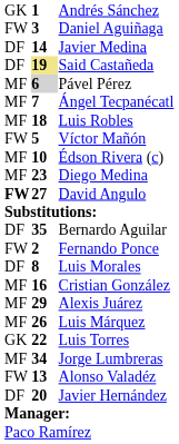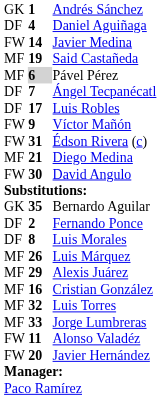 <table style="font-size:90%" cellspacing=0 cellpadding=0 align=center>
 <tr>
 <th width=25></th>
 <th width=25></th>
 </tr>
 <tr>
 <td>GK</td>
 <td><strong>1</strong></td>
 <td> <a href='#'>Andrés Sánchez</a></td>
 </tr>
 <tr>
-<td>FW</td>
-<td><strong>3</strong></td>
+<td>DF</td>
+<td><strong>4</strong></td>
 <td> <a href='#'>Daniel Aguiñaga</a></td>
 <td></td>
 <td></td>
 </tr>
 <tr>
-<td>DF</td>
+<td>FW</td>
 <td><strong>14</strong></td>
 <td> <a href='#'>Javier Medina</a></td>
 <td></td>
 <td></td>
 </tr>
 <tr>
-<td>DF</td>
-<td style="background: khaki;"><strong>19</strong></td>
+<td>MF</td>
+<td><strong>19</strong></td>
 <td> <a href='#'>Said Castañeda</a></td>
 <td></td>
 </tr>
 <tr>
 <td>MF</td>
 <td style="background: lightgrey;"><strong>6</strong></td>
 <td> Pável Pérez</td>
 </tr>
 <tr>
-<td>MF</td>
+<td>DF</td>
 <td><strong>7</strong></td>
 <td> <a href='#'>Ángel Tecpanécatl</a></td>
 <td></td>
 </tr>
 <tr>
-<td>MF</td>
-<td><strong>18</strong></td>
+<td>DF</td>
+<td><strong>17</strong></td>
 <td> <a href='#'>Luis Robles</a></td>
 </tr>
 <tr>
 <td>FW</td>
-<td><strong>5</strong></td>
+<td><strong>9</strong></td>
 <td> <a href='#'>Víctor Mañón</a></td>
 </tr>
 <tr>
-<td>MF</td>
-<td><strong>10</strong></td>
+<td>FW</td>
+<td><strong>31</strong></td>
 <td> <a href='#'>Édson Rivera</a> (<a href='#'>c</a>)</td>
 </tr>
 <tr>
 <td>MF</td>
-<td><strong>23</strong></td>
+<td><strong>21</strong></td>
 <td> <a href='#'>Diego Medina</a></td>
 <td></td>
 <td></td>
 </tr>
 <tr>
-<td><strong>FW</strong></td>
-<td><strong>27</strong></td>
+<td>FW</td>
+<td><strong>30</strong></td>
 <td> <a href='#'>David Angulo</a></td>
 <td></td>
 <td></td>
 </tr>
 <tr>
 <td colspan=3><strong>Substitutions:</strong></td>
 </tr>
 <tr>
-<td>DF</td>
+<td>GK</td>
 <td><strong>35</strong></td>
 <td> Bernardo Aguilar</td>
 </tr>
 <tr>
-<td>FW</td>
+<td>DF</td>
 <td><strong>2</strong></td>
 <td> <a href='#'>Fernando Ponce</a></td>
 <td></td>
 <td></td>
 </tr>
 <tr>
 <td>DF</td>
 <td><strong>8</strong></td>
 <td> <a href='#'>Luis Morales</a></td>
 <td></td>
 <td></td>
 </tr>
 <tr>
 <td>MF</td>
-<td><strong>16</strong></td>
-<td> <a href='#'>Cristian González</a></td>
+<td><strong>26</strong></td>
+<td> <a href='#'>Luis Márquez</a></td>
 <td></td>
 <td></td>
 <td></td>
 </tr>
 <tr>
 <td>MF</td>
 <td><strong>29</strong></td>
 <td> <a href='#'>Alexis Juárez</a></td>
 </tr>
 <tr>
 <td>MF</td>
-<td><strong>26</strong></td>
-<td> <a href='#'>Luis Márquez</a></td>
+<td><strong>16</strong></td>
+<td> <a href='#'>Cristian González</a></td>
 <td></td>
 <td></td>
 <td></td>
 </tr>
 <tr>
-<td>GK</td>
-<td><strong>22</strong></td>
+<td>MF</td>
+<td><strong>32</strong></td>
 <td> <a href='#'>Luis Torres</a></td>
 </tr>
 <tr>
 <td>MF</td>
-<td><strong>34</strong></td>
+<td><strong>33</strong></td>
 <td> <a href='#'>Jorge Lumbreras</a></td>
 <td></td>
 <td></td>
 </tr>
 <tr>
 <td>FW</td>
-<td><strong>13</strong></td>
+<td><strong>11</strong></td>
 <td> <a href='#'>Alonso Valadéz</a></td>
 </tr>
 <tr>
-<td>DF</td>
+<td>FW</td>
 <td><strong>20</strong></td>
 <td> <a href='#'>Javier Hernández</a></td>
 <td></td>
 <td></td>
 </tr>
 <tr>
 <td colspan=3><strong>Manager:</strong></td>
 </tr>
 <tr>
 <td colspan=4> <a href='#'>Paco Ramírez</a></td>
 </tr>
 </table>
